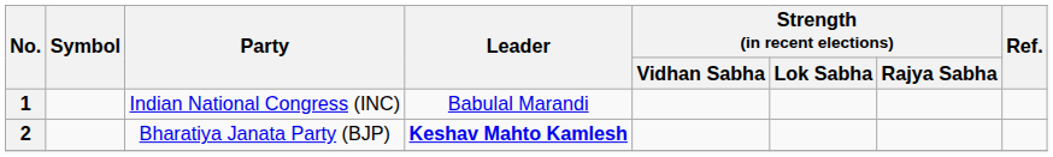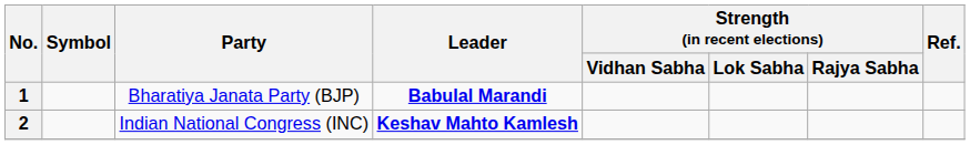 <table class="wikitable sortable" style="text-align:center;">
 <tr>
 <th rowspan="2">No.</th>
 <th rowspan="2">Symbol</th>
 <th rowspan="2">Party</th>
 <th rowspan="2">Leader</th>
 <th colspan="3">Strength<br><small>(in recent elections)</small></th>
 <th rowspan="2">Ref.</th>
 </tr>
 <tr>
 <th>Vidhan Sabha</th>
 <th>Lok Sabha</th>
 <th>Rajya Sabha</th>
 </tr>
 <tr>
 <th>1</th>
 <td></td>
-<td><a href='#'>Indian National Congress</a> (INC)</td>
-<td><a href='#'>Babulal Marandi</a></td>
+<td><a href='#'>Bharatiya Janata Party</a> (BJP)</td>
+<td><strong><a href='#'>Babulal Marandi</a></strong></td>
 <td></td>
 <td></td>
 <td></td>
 <td></td>
 </tr>
 <tr>
 <th>2</th>
 <td></td>
-<td><a href='#'>Bharatiya Janata Party</a> (BJP)</td>
+<td><a href='#'>Indian National Congress</a> (INC)</td>
 <td><strong><a href='#'>Keshav Mahto Kamlesh</a></strong></td>
 <td></td>
 <td></td>
 <td></td>
 <td></td>
 </tr>
 <tr>
 </tr>
 </table>
